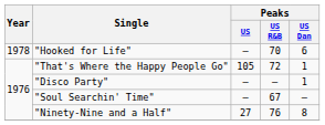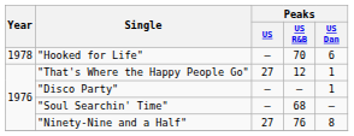 <table class="wikitable" style="text-align:center;">
 <tr>
 <th rowspan="2">Year</th>
 <th rowspan="2">Single</th>
 <th colspan="3">Peaks</th>
 </tr>
 <tr style="font-size:smaller;">
 <th width="35"><a href='#'>US</a><br></th>
 <th width="35"><a href='#'>US<br>R&B</a><br></th>
 <th width="35"><a href='#'>US<br>Dan</a><br></th>
 </tr>
 <tr>
 <td rowspan="1">1978</td>
 <td align="left">"Hooked for Life"</td>
 <td>—</td>
 <td>70</td>
 <td>6</td>
 </tr>
 <tr>
 <td rowspan="4">1976</td>
 <td align="left">"That's Where the Happy People Go"</td>
-<td>105</td>
-<td>72</td>
+<td>27</td>
+<td>12</td>
 <td>1</td>
 </tr>
 <tr>
 <td align="left">"Disco Party"</td>
 <td>—</td>
 <td>—</td>
 <td>1</td>
 </tr>
 <tr>
 <td align="left">"Soul Searchin' Time"</td>
 <td>—</td>
-<td>67</td>
+<td>68</td>
 <td>—</td>
 </tr>
 <tr>
 <td align="left">"Ninety-Nine and a Half"</td>
 <td>27</td>
 <td>76</td>
 <td>8</td>
 </tr>
 <tr>
 </tr>
 </table>
